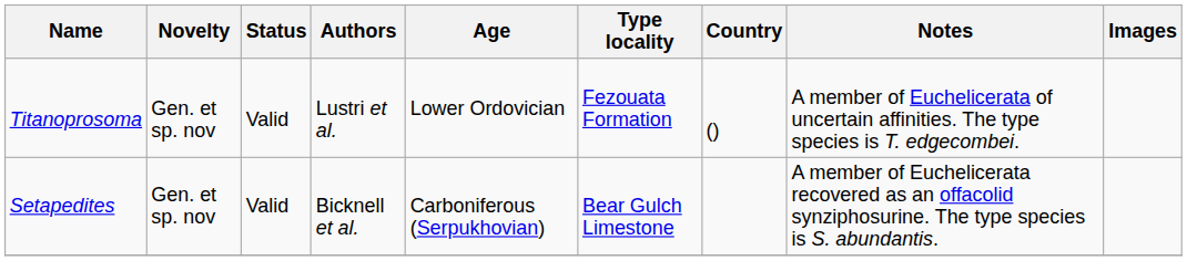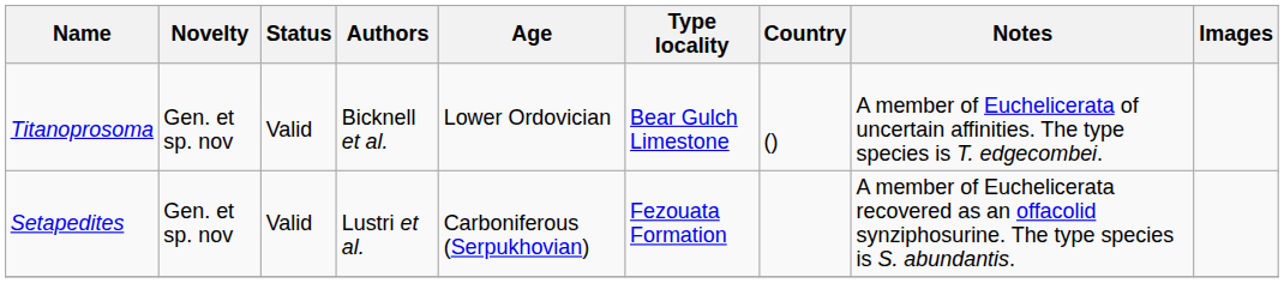 <table class="wikitable sortable" align="center" width="75%">
 <tr>
 <th>Name</th>
 <th>Novelty</th>
 <th>Status</th>
 <th>Authors</th>
 <th>Age</th>
 <th>Type locality</th>
 <th>Country</th>
 <th>Notes</th>
 <th>Images</th>
 </tr>
 <tr>
 <td><br><em><a href='#'>Titanoprosoma</a></em></td>
 <td><br>Gen. et sp. nov</td>
 <td><br>Valid</td>
-<td><br>Lustri <em>et al.</em></td>
+<td><br>Bicknell <em>et al.</em></td>
 <td>Lower Ordovician</td>
-<td><a href='#'>Fezouata Formation</a></td>
+<td><br><a href='#'>Bear Gulch Limestone</a></td>
 <td><br><br>()</td>
 <td><br>A member of <a href='#'>Euchelicerata</a> of uncertain affinities. The type species is <em>T. edgecombei</em>.</td>
 <td></td>
 </tr>
 <tr>
 <td><em><a href='#'>Setapedites</a></em></td>
 <td>Gen. et sp. nov</td>
 <td>Valid</td>
-<td><br>Bicknell <em>et al.</em></td>
+<td><br>Lustri <em>et al.</em></td>
 <td><br>Carboniferous (<a href='#'>Serpukhovian</a>)</td>
-<td><br><a href='#'>Bear Gulch Limestone</a></td>
+<td><a href='#'>Fezouata Formation</a></td>
 <td></td>
 <td>A member of Euchelicerata recovered as an <a href='#'>offacolid</a> synziphosurine. The type species is <em>S. abundantis</em>.</td>
 <td></td>
 </tr>
 <tr>
 </tr>
 </table>
